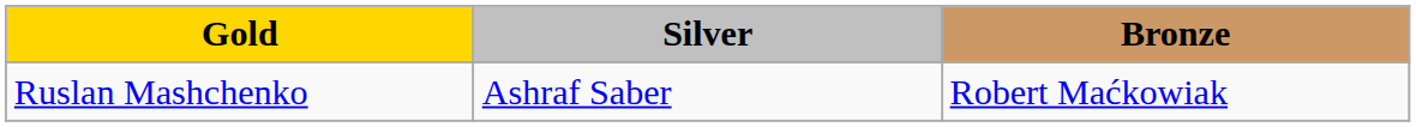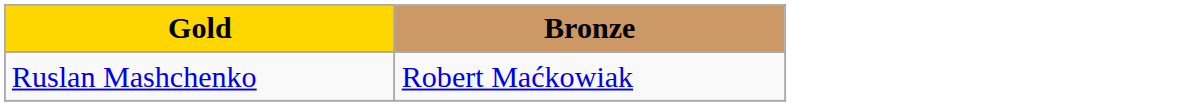 <table class="wikitable" style="text-align:left">
 <tr align="center">
 <td width=200 bgcolor=gold><strong>Gold</strong></td>
-<td width=200 bgcolor=silver><strong>Silver</strong></td>
 <td width=200 bgcolor=CC9966><strong>Bronze</strong></td>
 </tr>
 <tr>
 <td><a href='#'>Ruslan Mashchenko</a><br><em></em></td>
-<td><a href='#'>Ashraf Saber</a><br><em></em></td>
 <td><a href='#'>Robert Maćkowiak</a><br><em></em></td>
 </tr>
 </table>
